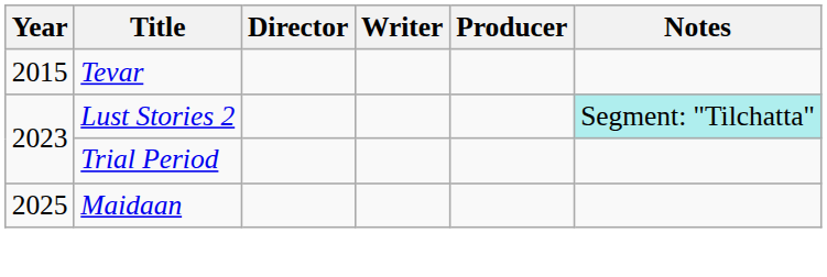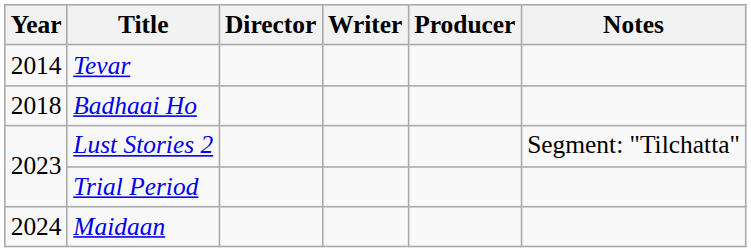 <table class="wikitable">
 <tr>
 <th>Year</th>
 <th>Title</th>
 <th>Director</th>
 <th>Writer</th>
 <th>Producer</th>
 <th>Notes</th>
 </tr>
 <tr>
-<td>2015</td>
+<td>2014</td>
 <td><em><a href='#'>Tevar</a></em></td>
+<td></td>
+<td></td>
+<td></td>
+<td></td>
+</tr>
+<tr>
+<td>2018</td>
+<td><em><a href='#'>Badhaai Ho</a></em></td>
 <td></td>
 <td></td>
 <td></td>
 <td></td>
 </tr>
 <tr>
 <td rowspan=2>2023</td>
 <td><em><a href='#'>Lust Stories 2</a></em></td>
 <td></td>
 <td></td>
 <td></td>
-<td style="background: paleturquoise;">Segment: "Tilchatta"</td>
+<td>Segment: "Tilchatta"</td>
 </tr>
 <tr>
 <td><em><a href='#'>Trial Period</a></em></td>
 <td></td>
 <td></td>
 <td></td>
 <td></td>
 </tr>
 <tr>
-<td>2025</td>
+<td>2024</td>
 <td><em><a href='#'>Maidaan</a></em></td>
 <td></td>
 <td></td>
 <td></td>
 <td></td>
 </tr>
 </table>
